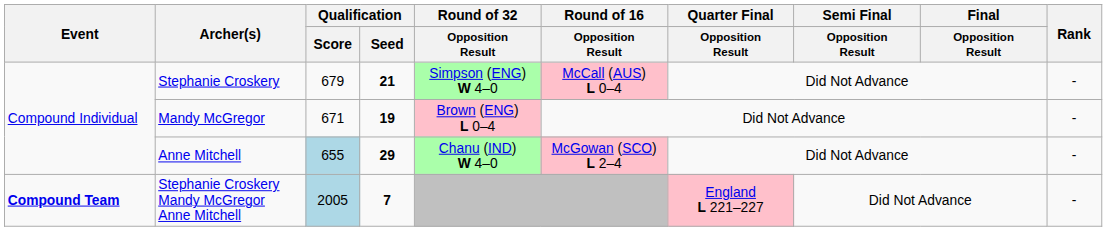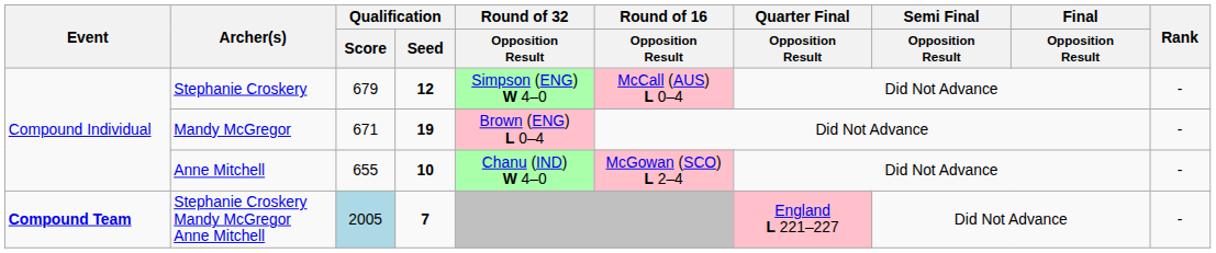 <table class=wikitable style="font-size:90%">
 <tr>
 <th rowspan="2" width=150>Event</th>
 <th rowspan="2" width=150>Archer(s)</th>
 <th colspan="2" width=100>Qualification</th>
 <th width=125>Round of 32</th>
 <th width=125>Round of 16</th>
 <th width=125>Quarter Final</th>
 <th width=125>Semi Final</th>
 <th width=125>Final</th>
 <th rowspan="2" width=50>Rank</th>
 </tr>
 <tr>
 <th width=50>Score</th>
 <th width=50>Seed</th>
 <th style="line-height:1em"><small>Opposition<br>Result</small></th>
 <th style="line-height:1em"><small>Opposition<br>Result</small></th>
 <th style="line-height:1em"><small>Opposition<br>Result</small></th>
 <th style="line-height:1em"><small>Opposition<br>Result</small></th>
 <th style="line-height:1em"><small>Opposition<br>Result</small></th>
 </tr>
 <tr>
 <td rowspan=3><a href='#'>Compound Individual</a></td>
 <td><a href='#'>Stephanie Croskery</a></td>
 <td align="center">679</td>
-<td align="center"><strong>21</strong></td>
+<td align="center"><strong>12</strong></td>
 <td align="center" bgcolor="aaffaa"> <a href='#'>Simpson</a> (<a href='#'>ENG</a>)<br><strong>W</strong> 4–0</td>
 <td align="center" bgcolor="pink"> <a href='#'>McCall</a> (<a href='#'>AUS</a>)<br><strong>L</strong> 0–4</td>
 <td colspan="3" align="center">Did Not Advance</td>
 <td align="center">-</td>
 </tr>
 <tr>
 <td><a href='#'>Mandy McGregor</a></td>
 <td align="center">671</td>
 <td align="center"><strong>19</strong></td>
 <td align="center" bgcolor="pink"> <a href='#'>Brown</a> (<a href='#'>ENG</a>)<br><strong>L</strong> 0–4</td>
 <td colspan="4" align="center">Did Not Advance</td>
 <td align="center">-</td>
 </tr>
 <tr>
 <td><a href='#'>Anne Mitchell</a></td>
-<td align="center" style="background: lightblue;">655</td>
-<td align="center"><strong>29</strong></td>
+<td align="center">655</td>
+<td align="center"><strong>10</strong></td>
 <td align="center" bgcolor="aaffaa"> <a href='#'>Chanu</a> (<a href='#'>IND</a>)<br><strong>W</strong> 4–0</td>
 <td align="center" bgcolor="pink"> <a href='#'>McGowan</a> (<a href='#'>SCO</a>)<br><strong>L</strong> 2–4</td>
 <td colspan="3" align="center">Did Not Advance</td>
 <td align="center">-</td>
 </tr>
 <tr>
 <td><strong><a href='#'>Compound Team</a></strong></td>
 <td><a href='#'>Stephanie Croskery</a><br><a href='#'>Mandy McGregor</a><br><a href='#'>Anne Mitchell</a></td>
 <td align="center" style="background: lightblue;">2005</td>
 <td align="center"><strong>7</strong></td>
 <td colspan="2" align="center" bgcolor="silver"></td>
 <td align="center" bgcolor="pink"><a href='#'>England</a><br><strong>L</strong> 221–227</td>
 <td colspan="2" align="center">Did Not Advance</td>
 <td align="center">-</td>
 </tr>
 </table>
